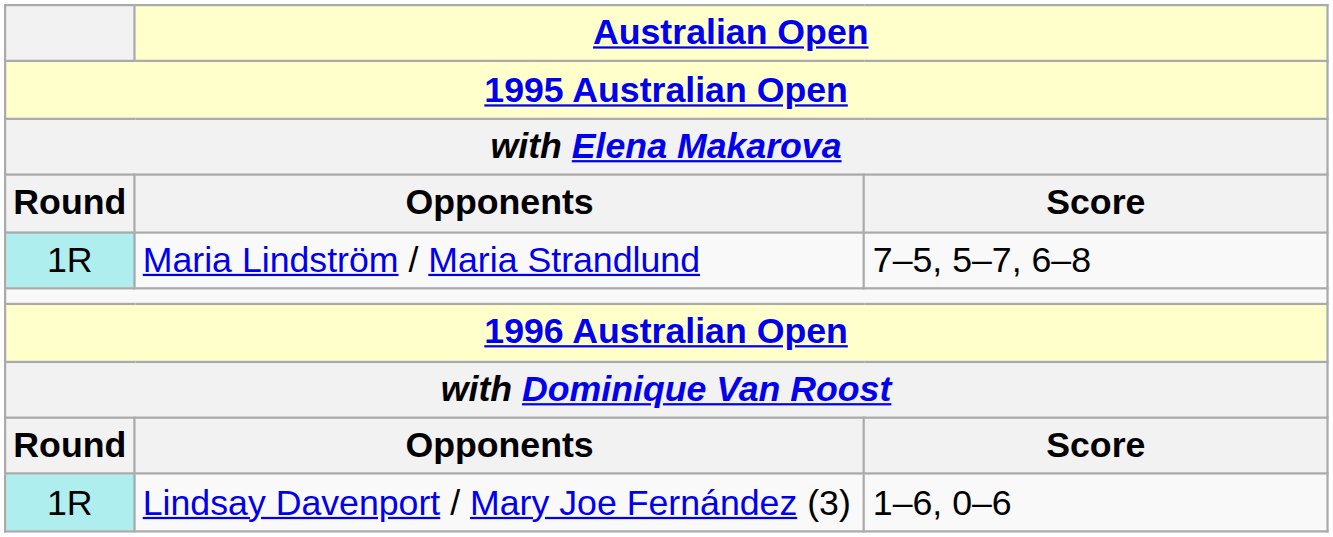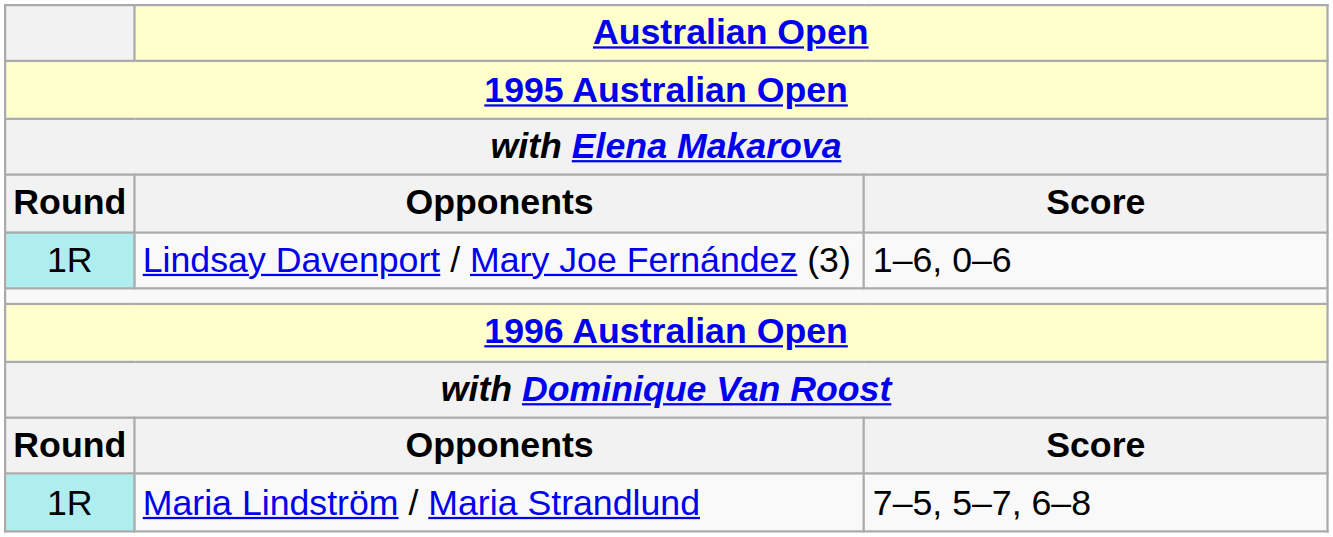 <table class="wikitable collapsible collapsed">
 <tr>
 <th></th>
 <th colspan=2 style="background:#ffc;"><a href='#'>Australian Open</a></th>
 </tr>
 <tr>
 <th colspan=3 style="background:#ffc;"><a href='#'>1995 Australian Open</a></th>
 </tr>
 <tr>
 <th colspan=3><em>with  <a href='#'>Elena Makarova</a></em></th>
 </tr>
 <tr>
 <th>Round</th>
 <th width=320>Opponents</th>
 <th width=200>Score</th>
 </tr>
 <tr>
 <td style="text-align:center; background:#afeeee;">1R</td>
-<td> <a href='#'>Maria Lindström</a> /  <a href='#'>Maria Strandlund</a></td>
-<td>7–5, 5–7, 6–8</td>
+<td> <a href='#'>Lindsay Davenport</a> /  <a href='#'>Mary Joe Fernández</a> (3)</td>
+<td>1–6, 0–6</td>
 </tr>
 <tr>
 <td colspan=3></td>
 </tr>
 <tr>
 <th colspan=3 style="background:#ffc;"><a href='#'>1996 Australian Open</a></th>
 </tr>
 <tr>
 <th colspan=3><em>with  <a href='#'>Dominique Van Roost</a></em></th>
 </tr>
 <tr>
 <th>Round</th>
 <th width=320>Opponents</th>
 <th width=200>Score</th>
 </tr>
 <tr>
 <td style="text-align:center; background:#afeeee;">1R</td>
-<td> <a href='#'>Lindsay Davenport</a> /  <a href='#'>Mary Joe Fernández</a> (3)</td>
-<td>1–6, 0–6</td>
+<td> <a href='#'>Maria Lindström</a> /  <a href='#'>Maria Strandlund</a></td>
+<td>7–5, 5–7, 6–8</td>
 </tr>
 </table>
